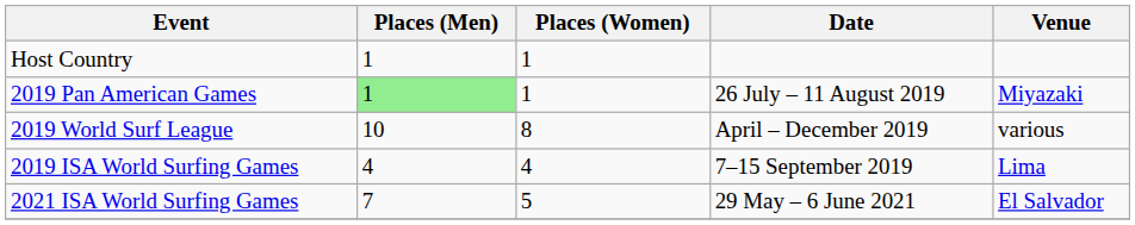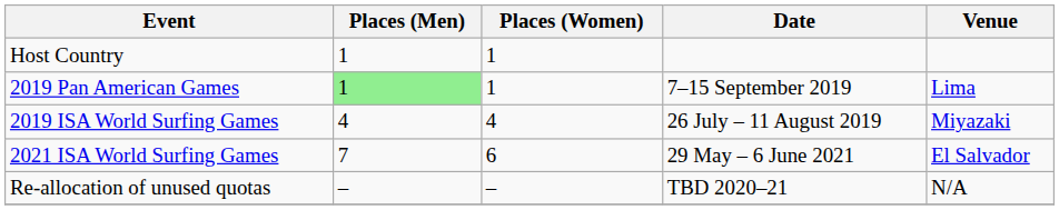 <table class="wikitable" width=800>
 <tr>
 <th>Event</th>
 <th>Places (Men)</th>
 <th>Places (Women)</th>
 <th>Date</th>
 <th>Venue</th>
 </tr>
 <tr>
 <td>Host Country</td>
 <td>1</td>
 <td>1</td>
 <td></td>
 <td></td>
 </tr>
 <tr>
 <td><a href='#'>2019 Pan American Games</a></td>
 <td style="background: lightgreen;">1</td>
 <td>1</td>
-<td>26 July – 11 August 2019</td>
-<td> <a href='#'>Miyazaki</a></td>
-</tr>
-<tr>
-<td><a href='#'>2019 World Surf League</a></td>
-<td>10</td>
-<td>8</td>
-<td>April – December 2019</td>
-<td>various</td>
+<td>7–15 September 2019</td>
+<td> <a href='#'>Lima</a></td>
 </tr>
 <tr>
 <td><a href='#'>2019 ISA World Surfing Games</a></td>
 <td>4</td>
 <td>4</td>
-<td>7–15 September 2019</td>
-<td> <a href='#'>Lima</a></td>
+<td>26 July – 11 August 2019</td>
+<td> <a href='#'>Miyazaki</a></td>
 </tr>
 <tr>
 <td><a href='#'>2021 ISA World Surfing Games</a></td>
 <td>7</td>
-<td>5</td>
+<td>6</td>
 <td>29 May – 6 June 2021</td>
 <td> <a href='#'>El Salvador</a></td>
 </tr>
 <tr>
+<td>Re-allocation of unused quotas</td>
+<td>–</td>
+<td>–</td>
+<td>TBD 2020–21</td>
+<td>N/A</td>
+</tr>
+<tr>
 </tr>
 </table>
